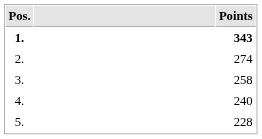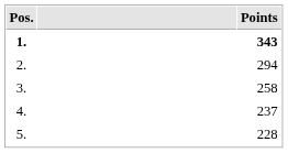 <table cellspacing="1" cellpadding="3" style="border:1px solid #AAAAAA;font-size:90%">
 <tr bgcolor="#E4E4E4">
 <th style="border-bottom:1px solid #AAAAAA" width=10>Pos.</th>
 <th style="border-bottom:1px solid #AAAAAA" width=200></th>
 <th style="border-bottom:1px solid #AAAAAA" width=20>Points</th>
 </tr>
 <tr>
 <td align=center><strong>1.</strong></td>
 <td><strong></strong></td>
 <td align=right><strong>343</strong></td>
 </tr>
 <tr>
 <td align=center>2.</td>
 <td></td>
-<td align=right>274</td>
+<td align=right>294</td>
 </tr>
 <tr>
 <td align=center>3.</td>
 <td></td>
 <td align=right>258</td>
 </tr>
 <tr>
 <td align=center>4.</td>
 <td></td>
-<td align=right>240</td>
+<td align=right>237</td>
 </tr>
 <tr>
 <td align=center>5.</td>
 <td></td>
 <td align=right>228</td>
 </tr>
 </table>
